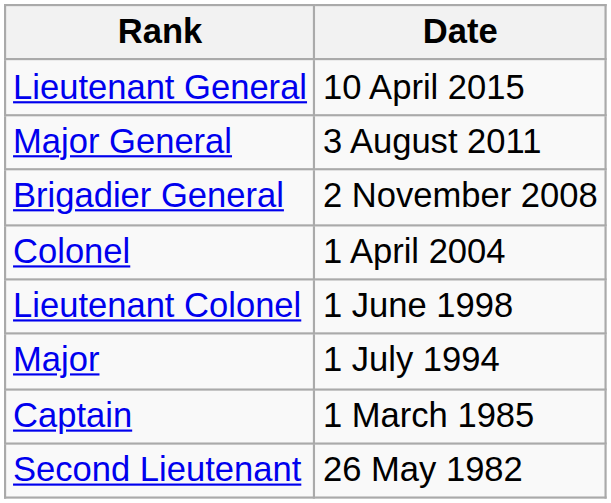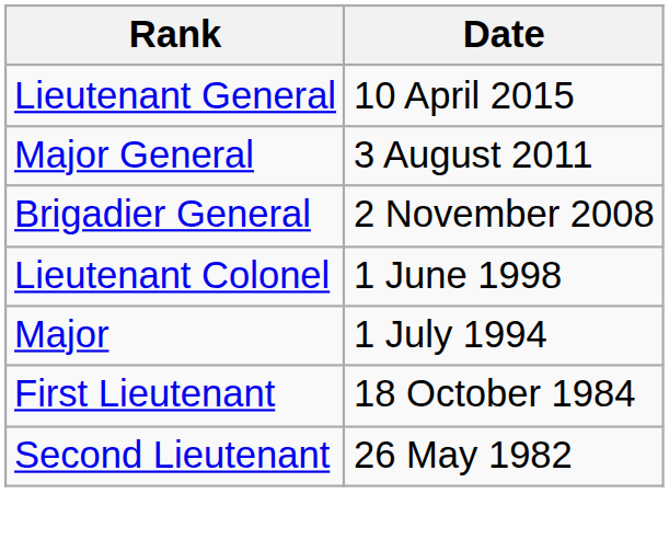 <table class="wikitable">
 <tr>
 <th>Rank</th>
 <th>Date</th>
 </tr>
 <tr>
 <td> <a href='#'>Lieutenant General</a></td>
 <td>10 April 2015</td>
 </tr>
 <tr>
 <td> <a href='#'>Major General</a></td>
 <td>3 August 2011</td>
 </tr>
 <tr>
 <td> <a href='#'>Brigadier General</a></td>
 <td>2 November 2008</td>
 </tr>
 <tr>
-<td> <a href='#'>Colonel</a></td>
-<td>1 April 2004</td>
-</tr>
-<tr>
 <td> <a href='#'>Lieutenant Colonel</a></td>
 <td>1 June 1998</td>
 </tr>
 <tr>
 <td> <a href='#'>Major</a></td>
 <td>1 July 1994</td>
 </tr>
 <tr>
-<td> <a href='#'>Captain</a></td>
-<td>1 March 1985</td>
+<td> <a href='#'>First Lieutenant</a></td>
+<td>18 October 1984</td>
 </tr>
 <tr>
 <td> <a href='#'>Second Lieutenant</a></td>
 <td>26 May 1982</td>
 </tr>
 </table>
